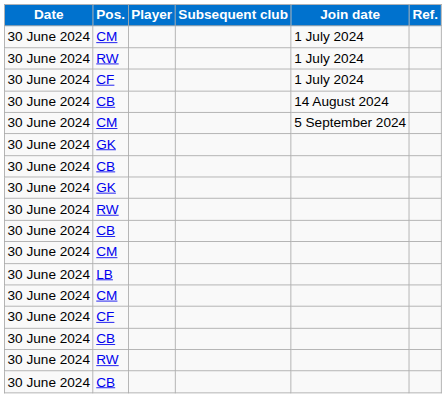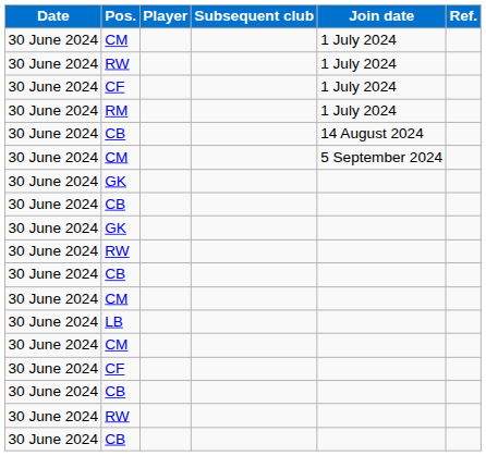 <table class="wikitable plainrowheaders sortable">
 <tr>
 <th style="background:#0072CE; color:#ffffff">Date</th>
 <th style="background:#0072CE; color:#ffffff">Pos.</th>
 <th style="background:#0072CE; color:#ffffff">Player</th>
 <th style="background:#0072CE; color:#ffffff">Subsequent club</th>
 <th style="background:#0072CE; color:#ffffff">Join date</th>
 <th style="background:#0072CE; color:#ffffff">Ref.</th>
 </tr>
 <tr>
 <td>30 June 2024</td>
 <td><a href='#'>CM</a></td>
 <td></td>
 <td></td>
 <td>1 July 2024</td>
 <td></td>
 </tr>
 <tr>
 <td>30 June 2024</td>
 <td><a href='#'>RW</a></td>
 <td></td>
 <td></td>
 <td>1 July 2024</td>
 <td></td>
 </tr>
 <tr>
 <td>30 June 2024</td>
 <td><a href='#'>CF</a></td>
+<td></td>
+<td></td>
+<td>1 July 2024</td>
+<td></td>
+</tr>
+<tr>
+<td>30 June 2024</td>
+<td><a href='#'>RM</a></td>
 <td></td>
 <td></td>
 <td>1 July 2024</td>
 <td></td>
 </tr>
 <tr>
 <td>30 June 2024</td>
 <td><a href='#'>CB</a></td>
 <td></td>
 <td></td>
 <td>14 August 2024</td>
 <td></td>
 </tr>
 <tr>
 <td>30 June 2024</td>
 <td><a href='#'>CM</a></td>
 <td></td>
 <td></td>
 <td>5 September 2024</td>
 <td></td>
 </tr>
 <tr>
 <td>30 June 2024</td>
 <td><a href='#'>GK</a></td>
 <td></td>
 <td></td>
 <td></td>
 <td></td>
 </tr>
 <tr>
 <td>30 June 2024</td>
 <td><a href='#'>CB</a></td>
 <td></td>
 <td></td>
 <td></td>
 <td></td>
 </tr>
 <tr>
 <td>30 June 2024</td>
 <td><a href='#'>GK</a></td>
 <td></td>
 <td></td>
 <td></td>
 <td></td>
 </tr>
 <tr>
 <td>30 June 2024</td>
 <td><a href='#'>RW</a></td>
 <td></td>
 <td></td>
 <td></td>
 <td></td>
 </tr>
 <tr>
 <td>30 June 2024</td>
 <td><a href='#'>CB</a></td>
 <td></td>
 <td></td>
 <td></td>
 <td></td>
 </tr>
 <tr>
 <td>30 June 2024</td>
 <td><a href='#'>CM</a></td>
 <td></td>
 <td></td>
 <td></td>
 <td></td>
 </tr>
 <tr>
 <td>30 June 2024</td>
 <td><a href='#'>LB</a></td>
 <td></td>
 <td></td>
 <td></td>
 <td></td>
 </tr>
 <tr>
 <td>30 June 2024</td>
 <td><a href='#'>CM</a></td>
 <td></td>
 <td></td>
 <td></td>
 <td></td>
 </tr>
 <tr>
 <td>30 June 2024</td>
 <td><a href='#'>CF</a></td>
 <td></td>
 <td></td>
 <td></td>
 <td></td>
 </tr>
 <tr>
 <td>30 June 2024</td>
 <td><a href='#'>CB</a></td>
 <td></td>
 <td></td>
 <td></td>
 <td></td>
 </tr>
 <tr>
 <td>30 June 2024</td>
 <td><a href='#'>RW</a></td>
 <td></td>
 <td></td>
 <td></td>
 <td></td>
 </tr>
 <tr>
 <td>30 June 2024</td>
 <td><a href='#'>CB</a></td>
 <td></td>
 <td></td>
 <td></td>
 <td></td>
 </tr>
 </table>
